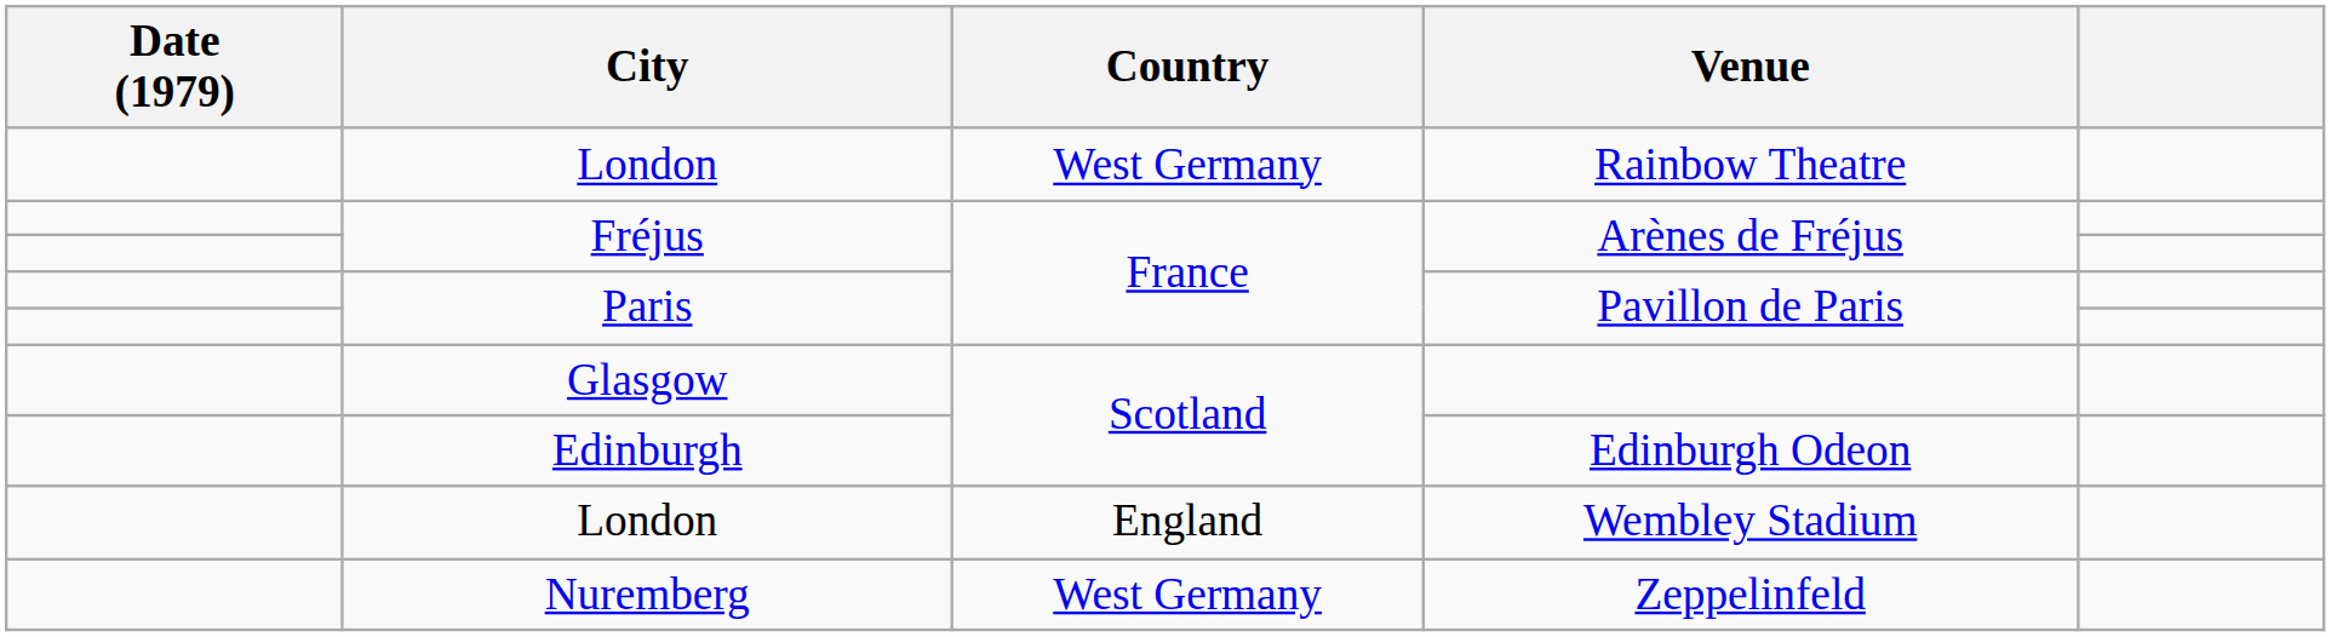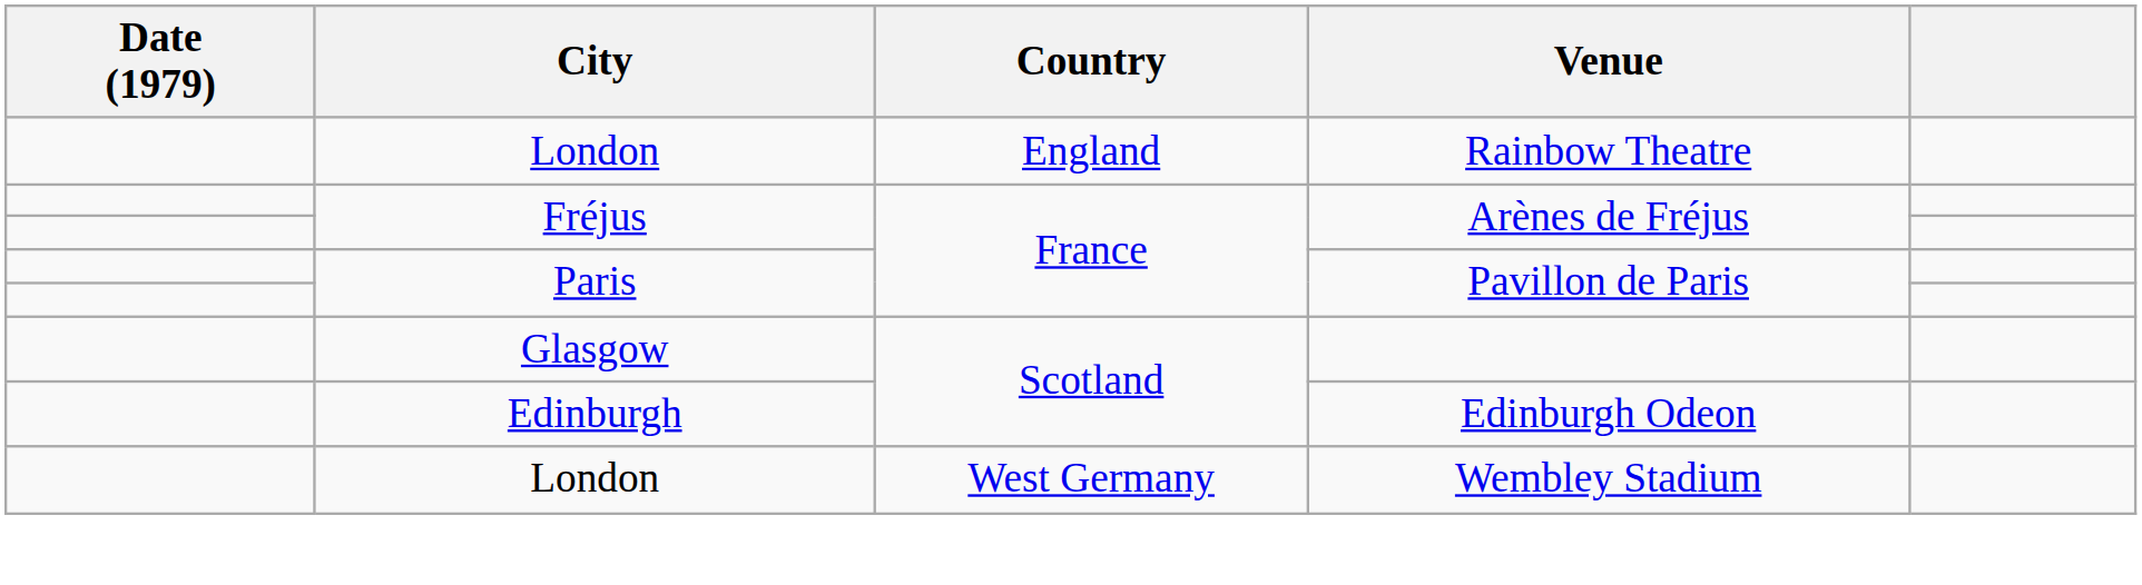 <table class="wikitable sortable plainrowheaders" style="text-align:center;">
 <tr>
 <th scope="col" style="width:7em;">Date<br>(1979)</th>
 <th scope="col" style="width:13em;">City</th>
 <th scope="col" style="width:10em;">Country</th>
 <th scope="col" style="width:14em;">Venue</th>
 <th scope="col" style="width:5em;" class="unsortable"></th>
 </tr>
 <tr>
 <td></td>
 <td><a href='#'>London</a></td>
-<td><a href='#'>West Germany</a></td>
+<td><a href='#'>England</a></td>
 <td><a href='#'>Rainbow Theatre</a></td>
 <td></td>
 </tr>
 <tr>
 <td></td>
 <td rowspan="2"><a href='#'>Fréjus</a></td>
 <td rowspan="4"><a href='#'>France</a></td>
 <td rowspan="2"><a href='#'>Arènes de Fréjus</a></td>
 <td></td>
 </tr>
 <tr>
 <td></td>
 <td></td>
 </tr>
 <tr>
 <td></td>
 <td rowspan="2"><a href='#'>Paris</a></td>
 <td rowspan="2"><a href='#'>Pavillon de Paris</a></td>
 <td></td>
 </tr>
 <tr>
 <td></td>
 <td></td>
 </tr>
 <tr>
 <td></td>
 <td><a href='#'>Glasgow</a></td>
 <td rowspan="2"><a href='#'>Scotland</a></td>
 <td></td>
 <td></td>
 </tr>
 <tr>
 <td></td>
 <td><a href='#'>Edinburgh</a></td>
 <td><a href='#'>Edinburgh Odeon</a></td>
 <td></td>
 </tr>
 <tr>
 <td></td>
 <td>London</td>
-<td>England</td>
+<td><a href='#'>West Germany</a></td>
 <td><a href='#'>Wembley Stadium</a></td>
 <td></td>
 </tr>
-<tr>
-<td></td>
-<td><a href='#'>Nuremberg</a></td>
-<td><a href='#'>West Germany</a></td>
-<td><a href='#'>Zeppelinfeld</a></td>
-<td></td>
-</tr>
 </table>
